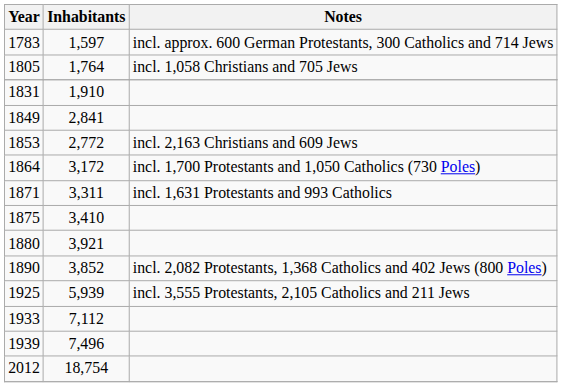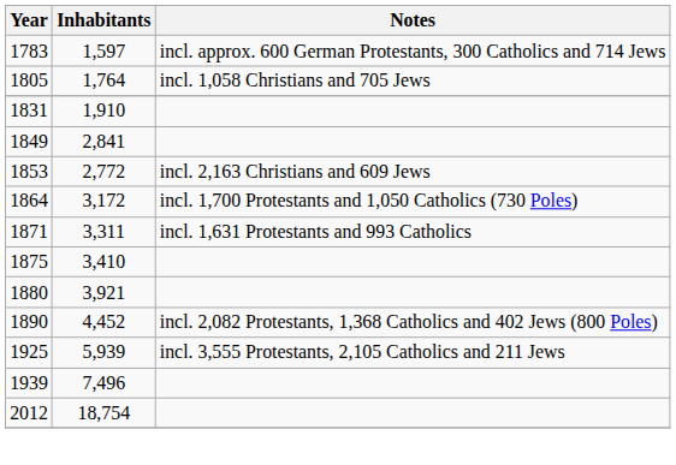 <table class="wikitable">
 <tr>
 <th>Year</th>
 <th>Inhabitants</th>
 <th>Notes</th>
 </tr>
 <tr>
 <td>1783</td>
 <td align=center>1,597</td>
 <td>incl. approx. 600 German Protestants, 300 Catholics and 714 Jews</td>
 </tr>
 <tr>
 <td>1805</td>
 <td align=center>1,764</td>
 <td>incl. 1,058 Christians and 705 Jews</td>
 </tr>
 <tr>
 </tr>
 <tr>
 <td>1831</td>
 <td align=center>1,910</td>
 <td></td>
 </tr>
 <tr>
 <td>1849</td>
 <td align=center>2,841</td>
 <td></td>
 </tr>
 <tr>
 <td>1853</td>
 <td align=center>2,772</td>
 <td>incl. 2,163 Christians and 609 Jews</td>
 </tr>
 <tr>
 <td>1864</td>
 <td align=center>3,172</td>
 <td>incl. 1,700 Protestants and 1,050 Catholics (730 <a href='#'>Poles</a>) </td>
 </tr>
 <tr>
 <td>1871</td>
 <td align=center>3,311</td>
 <td>incl. 1,631 Protestants and 993 Catholics</td>
 </tr>
 <tr>
 <td>1875</td>
 <td align=center>3,410</td>
 <td></td>
 </tr>
 <tr>
 <td>1880</td>
 <td align=center>3,921</td>
 <td></td>
 </tr>
 <tr>
 <td>1890</td>
-<td align=center>3,852</td>
+<td align=center>4,452</td>
 <td>incl. 2,082 Protestants, 1,368 Catholics and 402 Jews (800 <a href='#'>Poles</a>)</td>
 </tr>
 <tr>
 <td>1925</td>
 <td align=center>5,939</td>
 <td>incl. 3,555 Protestants, 2,105 Catholics and 211 Jews</td>
-</tr>
-<tr>
-<td>1933</td>
-<td align=center>7,112</td>
-<td></td>
 </tr>
 <tr>
 <td>1939</td>
 <td align=center>7,496</td>
 <td></td>
 </tr>
 <tr>
 <td>2012</td>
 <td align=center>18,754</td>
 <td></td>
 </tr>
 <tr>
 </tr>
 </table>
